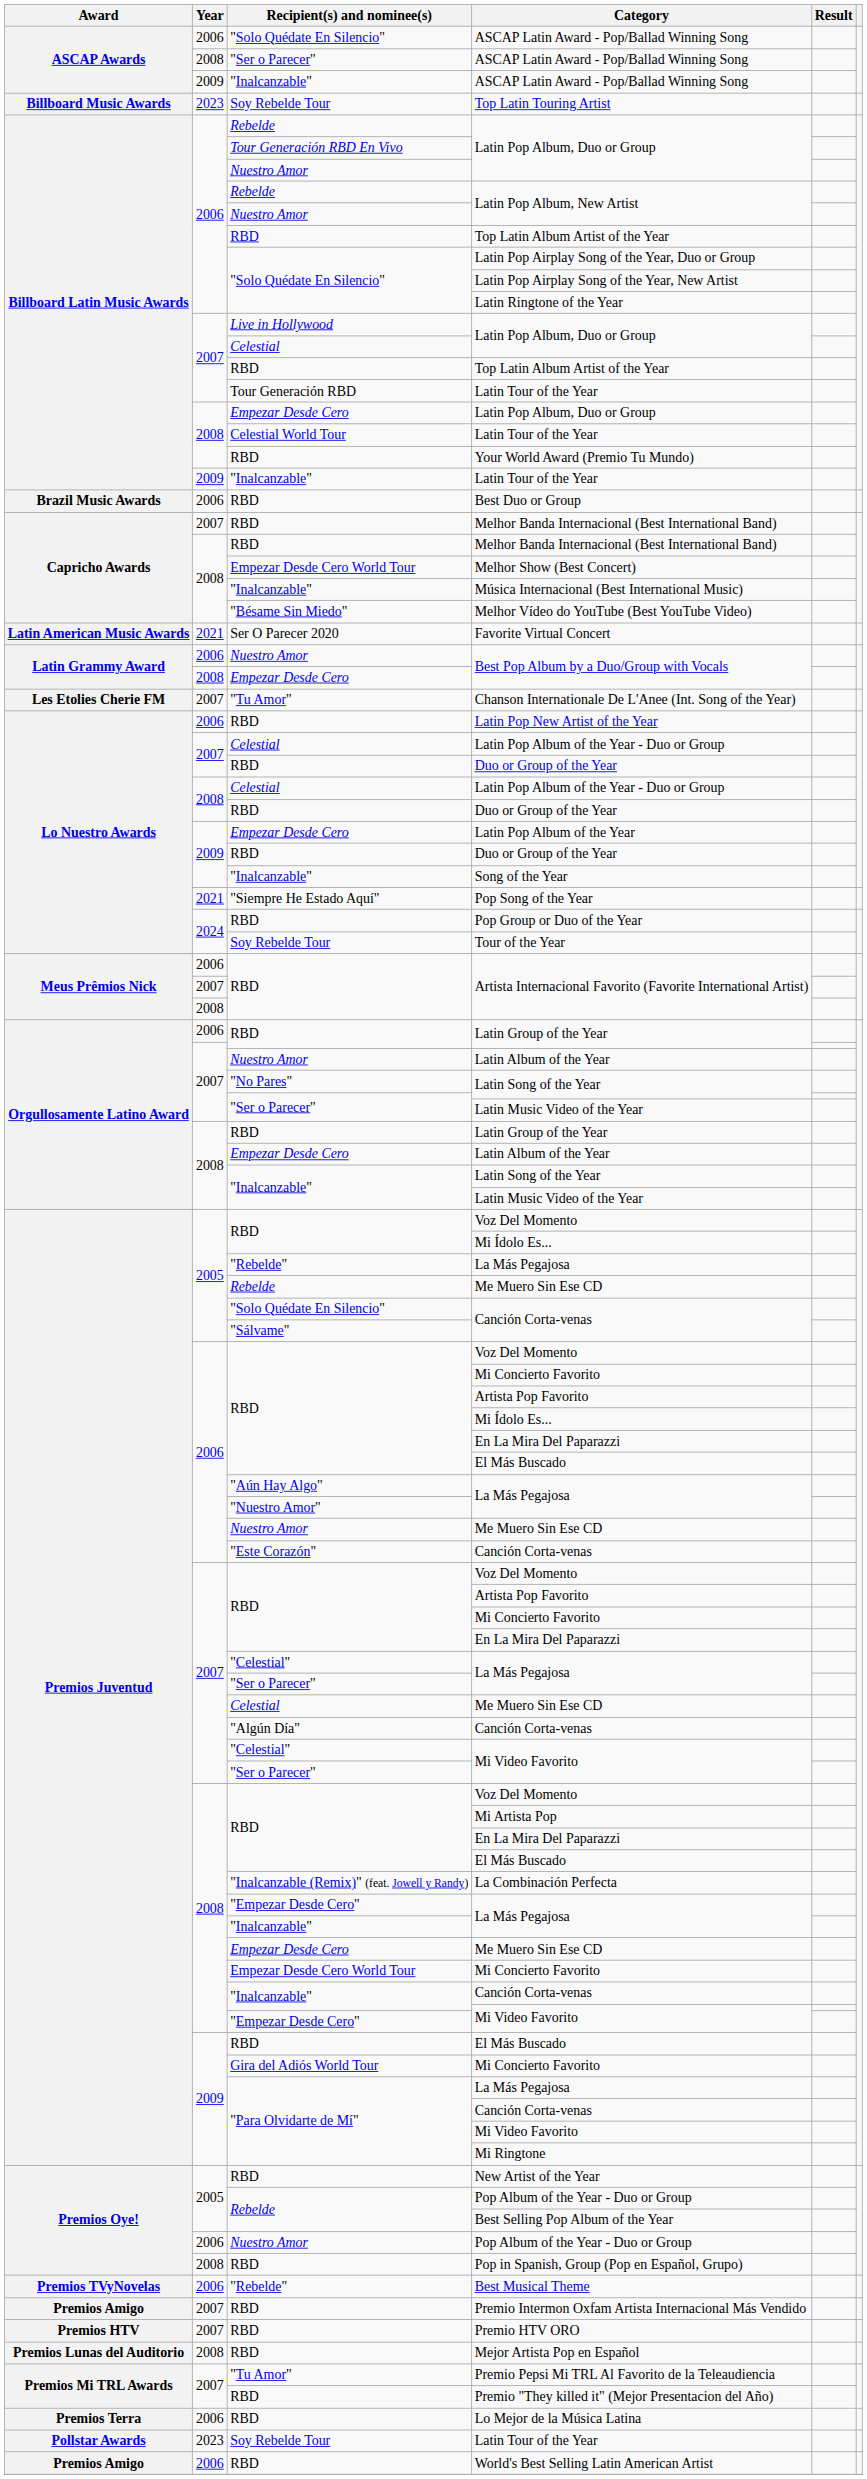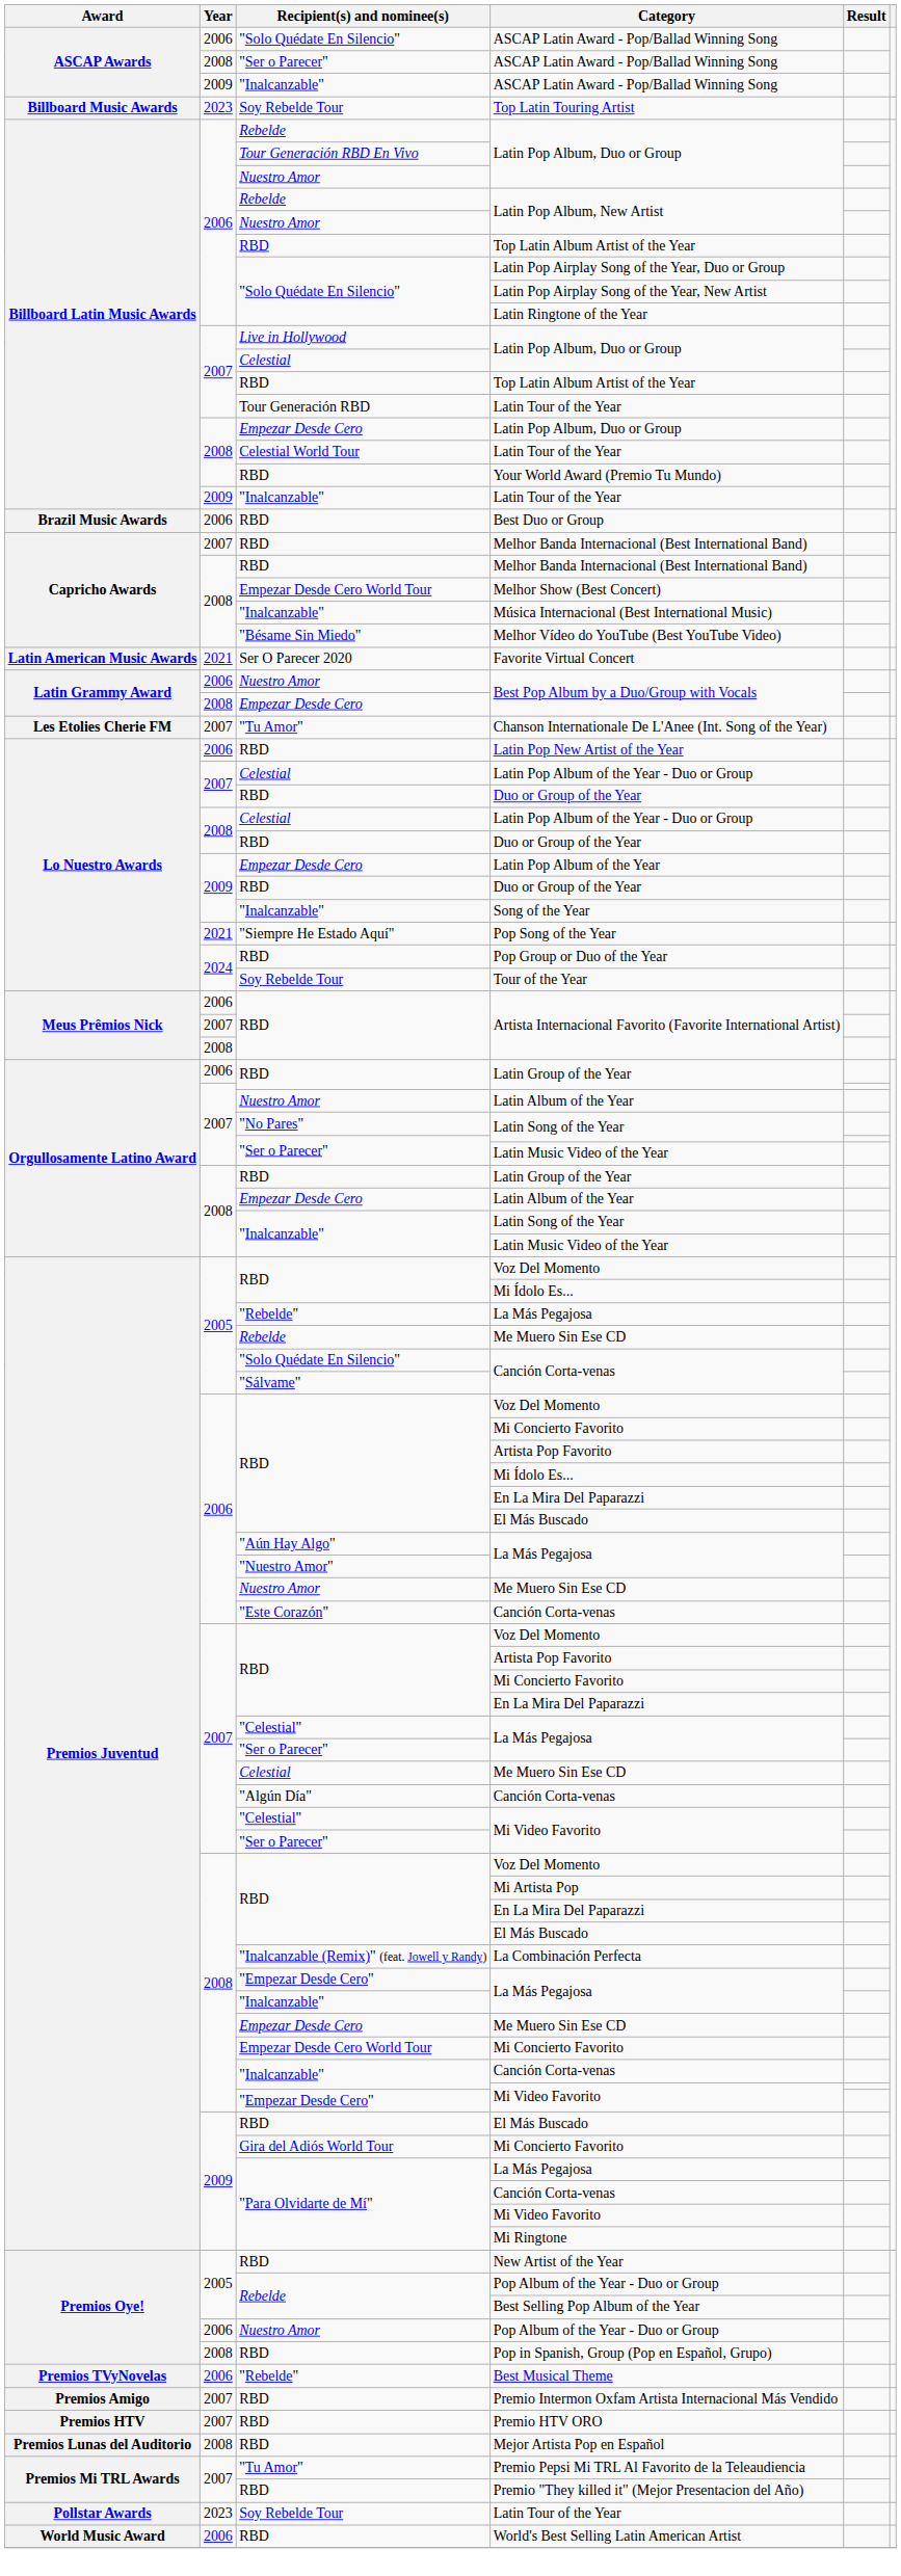 <table class="wikitable plainrowheaders">
 <tr>
 <th scope="col">Award</th>
 <th scope="col">Year</th>
 <th scope="col">Recipient(s) and nominee(s)</th>
 <th scope="col">Category</th>
 <th scope="col">Result</th>
 <th scope="col" class="unsortable"></th>
 </tr>
 <tr>
 <th scope="row" rowspan="3"><a href='#'>ASCAP Awards</a></th>
 <td rowspan="1" align="center">2006</td>
 <td>"<a href='#'>Solo Quédate En Silencio</a>"</td>
 <td>ASCAP Latin Award - Pop/Ballad Winning Song</td>
 <td></td>
 <td rowspan="3"><br><br></td>
 </tr>
 <tr>
 <td rowspan="1" align="center">2008</td>
 <td>"<a href='#'>Ser o Parecer</a>"</td>
 <td>ASCAP Latin Award - Pop/Ballad Winning Song</td>
 <td></td>
 </tr>
 <tr>
 <td rowspan="1" align="center">2009</td>
 <td>"<a href='#'>Inalcanzable</a>"</td>
 <td>ASCAP Latin Award - Pop/Ballad Winning Song</td>
 <td></td>
 </tr>
 <tr>
 <th scope="row" rowspan="1"><a href='#'>Billboard Music Awards</a></th>
 <td rowspan="1" align="center"><a href='#'>2023</a></td>
 <td><a href='#'>Soy Rebelde Tour</a></td>
 <td><a href='#'>Top Latin Touring Artist</a></td>
 <td></td>
 <td rowspan="1"></td>
 </tr>
 <tr>
 <th scope="row" rowspan="17"><a href='#'>Billboard Latin Music Awards</a></th>
 <td rowspan="9" align="center"><a href='#'>2006</a></td>
 <td><em><a href='#'>Rebelde</a></em></td>
 <td rowspan="3">Latin Pop Album, Duo or Group</td>
 <td></td>
 <td rowspan="17"></td>
 </tr>
 <tr>
 <td><em><a href='#'>Tour Generación RBD En Vivo</a></em></td>
 <td></td>
 </tr>
 <tr>
 <td><em><a href='#'>Nuestro Amor</a></em></td>
 <td></td>
 </tr>
 <tr>
 <td><em><a href='#'>Rebelde</a></em></td>
 <td rowspan="2">Latin Pop Album, New Artist</td>
 <td></td>
 </tr>
 <tr>
 <td><em><a href='#'>Nuestro Amor</a></em></td>
 <td></td>
 </tr>
 <tr>
 <td><a href='#'>RBD</a></td>
 <td rowspan="1">Top Latin Album Artist of the Year</td>
 <td></td>
 </tr>
 <tr>
 <td rowspan="3">"<a href='#'>Solo Quédate En Silencio</a>"</td>
 <td>Latin Pop Airplay Song  of the Year, Duo or Group</td>
 <td></td>
 </tr>
 <tr>
 <td>Latin Pop Airplay Song  of the Year, New Artist</td>
 <td></td>
 </tr>
 <tr>
 <td>Latin Ringtone of the Year</td>
 <td></td>
 </tr>
 <tr>
 <td rowspan="4" align="center"><a href='#'>2007</a></td>
 <td><em><a href='#'>Live in Hollywood</a></em></td>
 <td rowspan="2">Latin Pop Album, Duo or Group</td>
 <td></td>
 </tr>
 <tr>
 <td><em><a href='#'>Celestial</a></em></td>
 <td></td>
 </tr>
 <tr>
 <td>RBD</td>
 <td>Top Latin Album Artist of the Year</td>
 <td></td>
 </tr>
 <tr>
 <td>Tour Generación RBD</td>
 <td>Latin Tour of the Year</td>
 <td></td>
 </tr>
 <tr>
 <td rowspan="3" align="center"><a href='#'>2008</a></td>
 <td><em><a href='#'>Empezar Desde Cero</a></em></td>
 <td>Latin Pop Album, Duo or Group</td>
 <td></td>
 </tr>
 <tr>
 <td><a href='#'>Celestial World Tour</a></td>
 <td>Latin Tour of the Year</td>
 <td></td>
 </tr>
 <tr>
 <td>RBD</td>
 <td>Your World Award (Premio Tu Mundo)</td>
 <td></td>
 </tr>
 <tr>
 <td rowspan="1" align="center"><a href='#'>2009</a></td>
 <td>"<a href='#'>Inalcanzable</a>"</td>
 <td>Latin Tour of the Year</td>
 <td></td>
 </tr>
 <tr>
 <th scope="row" rowspan="1">Brazil Music Awards</th>
 <td rowspan="1" align="center">2006</td>
 <td>RBD</td>
 <td>Best Duo or Group</td>
 <td></td>
 <td></td>
 </tr>
 <tr>
 <th scope="row" rowspan="5">Capricho Awards</th>
 <td rowspan="1" align="center">2007</td>
 <td>RBD</td>
 <td>Melhor Banda Internacional (Best International Band)</td>
 <td></td>
 <td rowspan="5"><br></td>
 </tr>
 <tr>
 <td rowspan="4" align="center">2008</td>
 <td>RBD</td>
 <td>Melhor Banda Internacional (Best International Band)</td>
 <td></td>
 </tr>
 <tr>
 <td><a href='#'>Empezar Desde Cero World Tour</a></td>
 <td>Melhor Show (Best Concert)</td>
 <td></td>
 </tr>
 <tr>
 <td>"<a href='#'>Inalcanzable</a>"</td>
 <td>Música Internacional (Best International Music)</td>
 <td></td>
 </tr>
 <tr>
 <td>"<a href='#'>Bésame Sin Miedo</a>"</td>
 <td>Melhor Vídeo do YouTube (Best YouTube Video)</td>
 <td></td>
 </tr>
 <tr>
 <th scope="row"><a href='#'>Latin American Music Awards</a></th>
 <td rowspan="1" align="center"><a href='#'>2021</a></td>
 <td>Ser O Parecer 2020</td>
 <td>Favorite Virtual Concert</td>
 <td></td>
 <td></td>
 </tr>
 <tr>
 <th scope="row" rowspan="2"><a href='#'>Latin Grammy Award</a></th>
 <td rowspan="1" align="center"><a href='#'>2006</a></td>
 <td><em><a href='#'>Nuestro Amor</a></em></td>
 <td rowspan="2"><a href='#'>Best Pop Album by a Duo/Group with Vocals</a></td>
 <td></td>
 <td rowspan="2"></td>
 </tr>
 <tr>
 <td rowspan="1" align="center"><a href='#'>2008</a></td>
 <td><em><a href='#'>Empezar Desde Cero</a></em></td>
 <td></td>
 </tr>
 <tr>
 <th scope="row" rowspan="1">Les Etolies Cherie FM</th>
 <td rowspan="1" align="center">2007</td>
 <td>"<a href='#'>Tu Amor</a>"</td>
 <td>Chanson Internationale De L'Anee (Int. Song of the Year)</td>
 <td></td>
 <td></td>
 </tr>
 <tr>
 <th scope="row" rowspan="11"><a href='#'>Lo Nuestro Awards</a></th>
 <td rowspan="1" align="center"><a href='#'>2006</a></td>
 <td>RBD</td>
 <td><a href='#'>Latin Pop New Artist of the Year</a></td>
 <td></td>
 <td rowspan="8"></td>
 </tr>
 <tr>
 <td rowspan="2" align="center"><a href='#'>2007</a></td>
 <td><em><a href='#'>Celestial</a></em></td>
 <td>Latin Pop Album of the Year - Duo or Group</td>
 <td></td>
 </tr>
 <tr>
 <td>RBD</td>
 <td><a href='#'>Duo or Group of the Year</a></td>
 <td></td>
 </tr>
 <tr>
 <td rowspan="2" align="center"><a href='#'>2008</a></td>
 <td><em><a href='#'>Celestial</a></em></td>
 <td>Latin Pop Album of the Year - Duo or Group</td>
 <td></td>
 </tr>
 <tr>
 <td>RBD</td>
 <td>Duo or Group of the Year</td>
 <td></td>
 </tr>
 <tr>
 <td rowspan="3" align="center"><a href='#'>2009</a></td>
 <td><em><a href='#'>Empezar Desde Cero</a></em></td>
 <td>Latin Pop Album of the Year</td>
 <td></td>
 </tr>
 <tr>
 <td>RBD</td>
 <td>Duo or Group of the Year</td>
 <td></td>
 </tr>
 <tr>
 <td>"<a href='#'>Inalcanzable</a>"</td>
 <td>Song of the Year</td>
 <td></td>
 </tr>
 <tr>
 <td rowspan="1" align="center"><a href='#'>2021</a></td>
 <td>"Siempre He Estado Aquí"</td>
 <td>Pop Song of the Year</td>
 <td></td>
 <td></td>
 </tr>
 <tr>
 <td rowspan="2" align="center"><a href='#'>2024</a></td>
 <td>RBD</td>
 <td>Pop Group or Duo of the Year</td>
 <td></td>
 <td rowspan="2"></td>
 </tr>
 <tr>
 <td><a href='#'>Soy Rebelde Tour</a></td>
 <td>Tour of the Year</td>
 <td></td>
 </tr>
 <tr>
 <th scope="row" rowspan="3"><a href='#'>Meus Prêmios Nick</a></th>
 <td rowspan="1" align="center">2006</td>
 <td rowspan="3">RBD</td>
 <td rowspan="3">Artista Internacional Favorito (Favorite International Artist)</td>
 <td></td>
 <td rowspan="3"></td>
 </tr>
 <tr>
 <td rowspan="1" align="center">2007</td>
 <td></td>
 </tr>
 <tr>
 <td rowspan="1" align="center">2008</td>
 <td></td>
 </tr>
 <tr>
 <th scope="row" rowspan="10"><a href='#'>Orgullosamente Latino Award</a></th>
 <td rowspan="1" align="center">2006</td>
 <td rowspan="2">RBD</td>
 <td rowspan="2">Latin Group of the Year</td>
 <td></td>
 <td rowspan="10"></td>
 </tr>
 <tr>
 <td rowspan="5" align="center">2007</td>
 <td></td>
 </tr>
 <tr>
 <td><em><a href='#'>Nuestro Amor</a></em></td>
 <td>Latin Album of the Year</td>
 <td></td>
 </tr>
 <tr>
 <td>"<a href='#'>No Pares</a>"</td>
 <td rowspan="2">Latin Song of the Year</td>
 <td></td>
 </tr>
 <tr>
 <td rowspan="2">"<a href='#'>Ser o Parecer</a>"</td>
 <td></td>
 </tr>
 <tr>
 <td>Latin Music Video of the Year</td>
 <td></td>
 </tr>
 <tr>
 <td rowspan="4" align="center">2008</td>
 <td>RBD</td>
 <td>Latin Group of the Year</td>
 <td></td>
 </tr>
 <tr>
 <td><em><a href='#'>Empezar Desde Cero</a></em></td>
 <td>Latin Album of the Year</td>
 <td></td>
 </tr>
 <tr>
 <td rowspan="2">"<a href='#'>Inalcanzable</a>"</td>
 <td>Latin Song of the Year</td>
 <td></td>
 </tr>
 <tr>
 <td>Latin Music Video of the Year</td>
 <td></td>
 </tr>
 <tr>
 <th scope="row" rowspan="44"><a href='#'>Premios Juventud</a></th>
 <td rowspan="6" align="center"><a href='#'>2005</a></td>
 <td rowspan="2">RBD</td>
 <td>Voz Del Momento</td>
 <td></td>
 <td rowspan="44"><br><br><br><br><br></td>
 </tr>
 <tr>
 <td>Mi Ídolo Es...</td>
 <td></td>
 </tr>
 <tr>
 <td>"<a href='#'>Rebelde</a>"</td>
 <td>La Más Pegajosa</td>
 <td></td>
 </tr>
 <tr>
 <td><em><a href='#'>Rebelde</a></em></td>
 <td>Me Muero Sin Ese CD</td>
 <td></td>
 </tr>
 <tr>
 <td>"<a href='#'>Solo Quédate En Silencio</a>"</td>
 <td rowspan="2">Canción Corta-venas</td>
 <td></td>
 </tr>
 <tr>
 <td>"<a href='#'>Sálvame</a>"</td>
 <td></td>
 </tr>
 <tr>
 <td rowspan="10" align="center"><a href='#'>2006</a></td>
 <td rowspan="6">RBD</td>
 <td>Voz Del Momento</td>
 <td></td>
 </tr>
 <tr>
 <td>Mi Concierto Favorito</td>
 <td></td>
 </tr>
 <tr>
 <td>Artista Pop Favorito</td>
 <td></td>
 </tr>
 <tr>
 <td>Mi Ídolo Es...</td>
 <td></td>
 </tr>
 <tr>
 <td>En La Mira Del Paparazzi</td>
 <td></td>
 </tr>
 <tr>
 <td>El Más Buscado</td>
 <td></td>
 </tr>
 <tr>
 <td>"<a href='#'>Aún Hay Algo</a>"</td>
 <td rowspan="2">La Más Pegajosa</td>
 <td></td>
 </tr>
 <tr>
 <td>"<a href='#'>Nuestro Amor</a>"</td>
 <td></td>
 </tr>
 <tr>
 <td><em><a href='#'>Nuestro Amor</a></em></td>
 <td>Me Muero Sin Ese CD</td>
 <td></td>
 </tr>
 <tr>
 <td>"<a href='#'>Este Corazón</a>"</td>
 <td>Canción Corta-venas</td>
 <td></td>
 </tr>
 <tr>
 <td rowspan="10" align="center"><a href='#'>2007</a></td>
 <td rowspan="4">RBD</td>
 <td>Voz Del Momento</td>
 <td></td>
 </tr>
 <tr>
 <td>Artista Pop Favorito</td>
 <td></td>
 </tr>
 <tr>
 <td>Mi Concierto Favorito</td>
 <td></td>
 </tr>
 <tr>
 <td>En La Mira Del Paparazzi</td>
 <td></td>
 </tr>
 <tr>
 <td>"<a href='#'>Celestial</a>"</td>
 <td rowspan="2">La Más Pegajosa</td>
 <td></td>
 </tr>
 <tr>
 <td>"<a href='#'>Ser o Parecer</a>"</td>
 <td></td>
 </tr>
 <tr>
 <td><em><a href='#'>Celestial</a></em></td>
 <td>Me Muero Sin Ese CD</td>
 <td></td>
 </tr>
 <tr>
 <td>"Algún Día"</td>
 <td>Canción Corta-venas</td>
 <td></td>
 </tr>
 <tr>
 <td>"<a href='#'>Celestial</a>"</td>
 <td rowspan="2">Mi Video Favorito</td>
 <td></td>
 </tr>
 <tr>
 <td>"<a href='#'>Ser o Parecer</a>"</td>
 <td></td>
 </tr>
 <tr>
 <td rowspan="12" align="center"><a href='#'>2008</a></td>
 <td rowspan="4">RBD</td>
 <td>Voz Del Momento</td>
 <td></td>
 </tr>
 <tr>
 <td>Mi Artista Pop</td>
 <td></td>
 </tr>
 <tr>
 <td>En La Mira Del Paparazzi</td>
 <td></td>
 </tr>
 <tr>
 <td>El Más Buscado</td>
 <td></td>
 </tr>
 <tr>
 <td>"<a href='#'>Inalcanzable (Remix)</a>" <small>(feat. <a href='#'>Jowell y Randy</a>)</small></td>
 <td>La Combinación Perfecta</td>
 <td></td>
 </tr>
 <tr>
 <td>"<a href='#'>Empezar Desde Cero</a>"</td>
 <td rowspan="2">La Más Pegajosa</td>
 <td></td>
 </tr>
 <tr>
 <td>"<a href='#'>Inalcanzable</a>"</td>
 <td></td>
 </tr>
 <tr>
 <td><em><a href='#'>Empezar Desde Cero</a></em></td>
 <td>Me Muero Sin Ese CD</td>
 <td></td>
 </tr>
 <tr>
 <td><a href='#'>Empezar Desde Cero World Tour</a></td>
 <td>Mi Concierto Favorito</td>
 <td></td>
 </tr>
 <tr>
 <td rowspan="2">"<a href='#'>Inalcanzable</a>"</td>
 <td>Canción Corta-venas</td>
 <td></td>
 </tr>
 <tr>
 <td rowspan="2">Mi Video Favorito</td>
 <td></td>
 </tr>
 <tr>
 <td>"<a href='#'>Empezar Desde Cero</a>"</td>
 <td></td>
 </tr>
 <tr>
 <td rowspan="6" align="center"><a href='#'>2009</a></td>
 <td>RBD</td>
 <td>El Más Buscado</td>
 <td></td>
 </tr>
 <tr>
 <td><a href='#'>Gira del Adiós World Tour</a></td>
 <td>Mi Concierto Favorito</td>
 <td></td>
 </tr>
 <tr>
 <td rowspan="4">"<a href='#'>Para Olvidarte de Mí</a>"</td>
 <td>La Más Pegajosa</td>
 <td></td>
 </tr>
 <tr>
 <td>Canción Corta-venas</td>
 <td></td>
 </tr>
 <tr>
 <td>Mi Video Favorito</td>
 <td></td>
 </tr>
 <tr>
 <td>Mi Ringtone</td>
 <td></td>
 </tr>
 <tr>
 <th scope="row" rowspan="5"><a href='#'>Premios Oye!</a></th>
 <td rowspan="3" align="center">2005</td>
 <td>RBD</td>
 <td>New Artist of the Year</td>
 <td></td>
 <td rowspan="5"><br><br><br><br></td>
 </tr>
 <tr>
 <td rowspan="2"><em><a href='#'>Rebelde</a></em></td>
 <td>Pop Album of the Year - Duo or Group</td>
 <td></td>
 </tr>
 <tr>
 <td>Best Selling Pop Album of the Year</td>
 <td></td>
 </tr>
 <tr>
 <td rowspan="1" align="center">2006</td>
 <td><em><a href='#'>Nuestro Amor</a></em></td>
 <td>Pop Album of the Year - Duo or Group</td>
 <td></td>
 </tr>
 <tr>
 <td rowspan="1" align="center">2008</td>
 <td>RBD</td>
 <td>Pop in Spanish, Group (Pop en Español, Grupo)</td>
 <td></td>
 </tr>
 <tr>
 <th scope="row" rowspan="1"><a href='#'>Premios TVyNovelas</a></th>
 <td rowspan="1" align="center"><a href='#'>2006</a></td>
 <td>"<a href='#'>Rebelde</a>"</td>
 <td><a href='#'>Best Musical Theme</a></td>
 <td></td>
 <td></td>
 </tr>
 <tr>
 <th scope="row" rowspan="1">Premios Amigo</th>
 <td rowspan="1" align="center">2007</td>
 <td>RBD</td>
 <td>Premio Intermon Oxfam Artista Internacional Más Vendido</td>
 <td></td>
 <td></td>
 </tr>
 <tr>
 <th scope="row" rowspan="1">Premios HTV</th>
 <td rowspan="1" align="center">2007</td>
 <td>RBD</td>
 <td>Premio HTV ORO</td>
 <td></td>
 <td></td>
 </tr>
 <tr>
 <th scope="row" rowspan="1">Premios Lunas del Auditorio</th>
 <td rowspan="1" align="center">2008</td>
 <td>RBD</td>
 <td>Mejor Artista Pop en Español</td>
 <td></td>
 <td></td>
 </tr>
 <tr>
 <th scope="row" rowspan="2">Premios Mi TRL Awards</th>
 <td rowspan="2" align="center">2007</td>
 <td>"<a href='#'>Tu Amor</a>"</td>
 <td>Premio Pepsi Mi TRL Al Favorito de la Teleaudiencia</td>
 <td></td>
 <td rowspan="2"></td>
 </tr>
 <tr>
 <td>RBD</td>
 <td>Premio "They killed it" (Mejor Presentacion del Año)</td>
 <td></td>
 </tr>
 <tr>
-<th scope="row" rowspan="1">Premios Terra</th>
-<td rowspan="1" align="center">2006</td>
-<td>RBD</td>
-<td>Lo Mejor de la Música Latina</td>
-<td></td>
-<td></td>
-</tr>
-<tr>
 <th scope="row" rowspan="1"><a href='#'>Pollstar Awards</a></th>
 <td style="text-align:center;">2023</td>
 <td><a href='#'>Soy Rebelde Tour</a></td>
 <td>Latin Tour of the Year</td>
 <td></td>
 <td style="text-align:center;"></td>
 </tr>
 <tr>
-<th scope="row" rowspan="1">Premios Amigo</th>
+<th scope="row" rowspan="1">World Music Award</th>
 <td rowspan="1" align="center"><a href='#'>2006</a></td>
 <td>RBD</td>
 <td>World's Best Selling Latin American Artist</td>
 <td></td>
 <td></td>
 </tr>
 <tr>
 </tr>
 </table>
